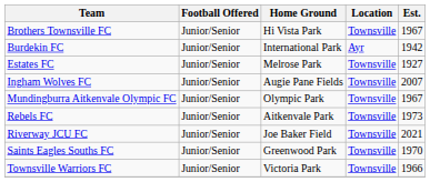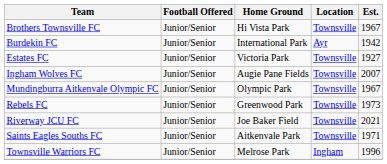 <table class="wikitable" align="center">
 <tr>
 <th>Team</th>
 <th>Football Offered</th>
 <th>Home Ground</th>
 <th>Location</th>
 <th>Est.</th>
 </tr>
 <tr>
 <td><a href='#'>Brothers Townsville FC</a></td>
 <td>Junior/Senior</td>
 <td>Hi Vista Park</td>
 <td><a href='#'>Townsville</a></td>
 <td>1967</td>
 </tr>
 <tr>
 <td><a href='#'>Burdekin FC</a></td>
 <td>Junior/Senior</td>
 <td>International Park</td>
 <td><a href='#'>Ayr</a></td>
 <td>1942</td>
 </tr>
 <tr>
 <td><a href='#'>Estates FC</a></td>
 <td>Junior/Senior</td>
-<td>Melrose Park</td>
+<td>Victoria Park</td>
 <td><a href='#'>Townsville</a></td>
 <td>1927</td>
 </tr>
 <tr>
 <td><a href='#'>Ingham Wolves FC</a></td>
 <td>Junior/Senior</td>
 <td>Augie Pane Fields</td>
 <td><a href='#'>Townsville</a></td>
 <td>2007</td>
 </tr>
 <tr>
 <td><a href='#'>Mundingburra Aitkenvale Olympic FC</a></td>
 <td>Junior/Senior</td>
 <td>Olympic Park</td>
 <td><a href='#'>Townsville</a></td>
 <td>1967</td>
 </tr>
 <tr>
 <td><a href='#'>Rebels FC</a></td>
 <td>Junior/Senior</td>
-<td>Aitkenvale Park</td>
+<td>Greenwood Park</td>
 <td><a href='#'>Townsville</a></td>
 <td>1973</td>
 </tr>
 <tr>
 <td><a href='#'>Riverway JCU FC</a></td>
 <td>Junior/Senior</td>
 <td>Joe Baker Field</td>
 <td><a href='#'>Townsville</a></td>
 <td>2021</td>
 </tr>
 <tr>
 <td><a href='#'>Saints Eagles Souths FC</a></td>
 <td>Junior/Senior</td>
-<td>Greenwood Park</td>
+<td>Aitkenvale Park</td>
 <td><a href='#'>Townsville</a></td>
-<td>1970</td>
+<td>1971</td>
 </tr>
 <tr>
 <td><a href='#'>Townsville Warriors FC</a></td>
 <td>Junior/Senior</td>
-<td>Victoria Park</td>
-<td><a href='#'>Townsville</a></td>
-<td>1966</td>
+<td>Melrose Park</td>
+<td><a href='#'>Ingham</a></td>
+<td>1996</td>
 </tr>
 <tr>
 </tr>
 </table>
